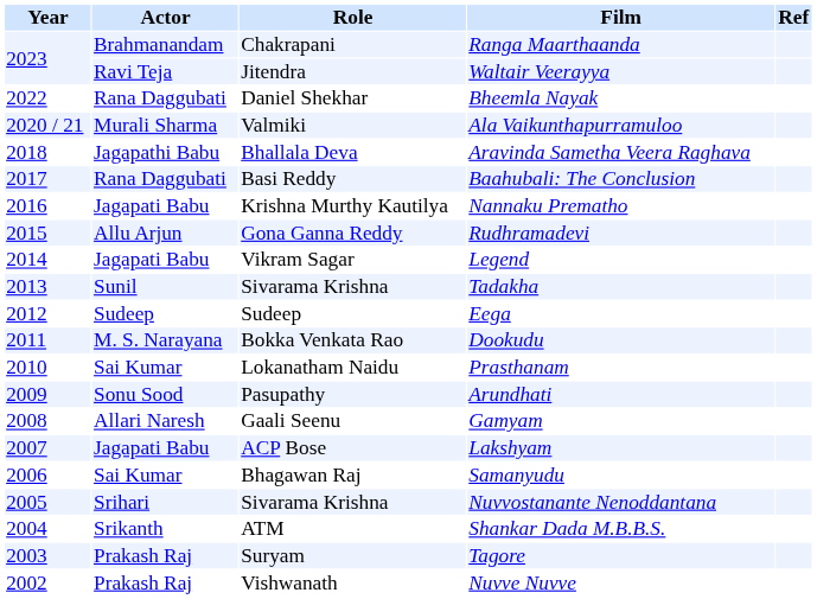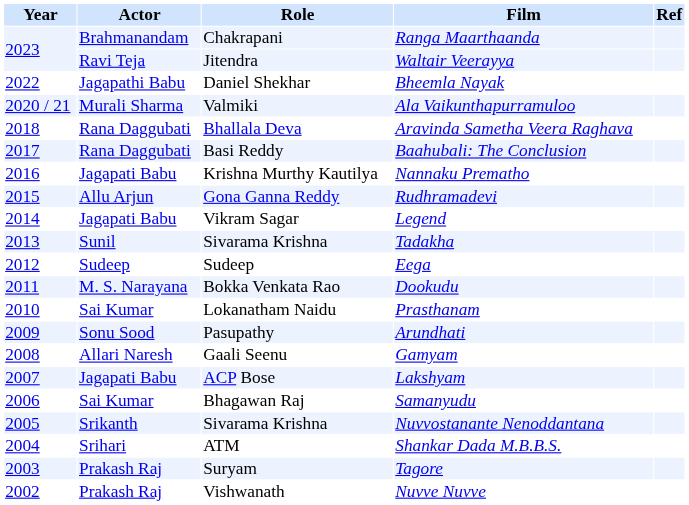 <table cellspacing="1" cellpadding="1" border="0" style="width:50%;">
 <tr style="background:#d1e4fd;">
 <th>Year</th>
 <th>Actor</th>
 <th>Role</th>
 <th>Film</th>
 <th>Ref</th>
 </tr>
 <tr style="background:#edf3fe;">
 <td rowspan="2"><a href='#'>2023</a></td>
 <td><a href='#'>Brahmanandam</a></td>
 <td>Chakrapani</td>
 <td><em><a href='#'>Ranga Maarthaanda</a></em></td>
 <td></td>
 </tr>
 <tr style="background:#edf3fe;">
 <td><a href='#'>Ravi Teja</a></td>
 <td>Jitendra</td>
 <td><em><a href='#'>Waltair Veerayya</a></em></td>
 <td></td>
 </tr>
 <tr>
 <td><a href='#'>2022</a></td>
-<td><a href='#'>Rana Daggubati</a></td>
+<td><a href='#'>Jagapathi Babu</a></td>
 <td>Daniel Shekhar</td>
 <td><em><a href='#'>Bheemla Nayak</a></em></td>
 <td></td>
 </tr>
 <tr style="background:#edf3fe;">
 <td><a href='#'>2020 / 21</a></td>
 <td><a href='#'>Murali Sharma</a></td>
 <td>Valmiki</td>
 <td><em><a href='#'>Ala Vaikunthapurramuloo</a></em></td>
 <td></td>
 </tr>
 <tr>
 <td><a href='#'>2018</a></td>
-<td><a href='#'>Jagapathi Babu</a></td>
+<td><a href='#'>Rana Daggubati</a></td>
 <td><a href='#'>Bhallala Deva</a></td>
 <td><em><a href='#'>Aravinda Sametha Veera Raghava</a></em></td>
 <td></td>
 </tr>
 <tr style="background:#edf3fe;">
 <td><a href='#'>2017</a></td>
 <td><a href='#'>Rana Daggubati</a></td>
 <td>Basi Reddy</td>
 <td><em><a href='#'>Baahubali: The Conclusion</a></em></td>
 <td></td>
 </tr>
 <tr>
 <td><a href='#'>2016</a></td>
 <td><a href='#'>Jagapati Babu</a></td>
 <td>Krishna Murthy Kautilya</td>
 <td><em><a href='#'>Nannaku Prematho</a></em></td>
 <td></td>
 </tr>
 <tr style="background:#edf3fe;">
 <td><a href='#'>2015</a></td>
 <td><a href='#'>Allu Arjun</a></td>
 <td><a href='#'>Gona Ganna Reddy</a></td>
 <td><em><a href='#'>Rudhramadevi</a></em></td>
 <td></td>
 </tr>
 <tr>
 <td><a href='#'>2014</a></td>
 <td><a href='#'>Jagapati Babu</a></td>
 <td>Vikram Sagar</td>
 <td><em><a href='#'>Legend</a></em></td>
 <td></td>
 </tr>
 <tr style="background:#edf3fe;">
 <td><a href='#'>2013</a></td>
 <td><a href='#'>Sunil</a></td>
 <td>Sivarama Krishna</td>
 <td><em><a href='#'>Tadakha</a></em></td>
 <td></td>
 </tr>
 <tr>
 <td><a href='#'>2012</a></td>
 <td><a href='#'>Sudeep</a></td>
 <td>Sudeep</td>
 <td><em><a href='#'>Eega</a></em></td>
 <td></td>
 </tr>
 <tr style="background:#edf3fe;">
 <td><a href='#'>2011</a></td>
 <td><a href='#'>M. S. Narayana</a></td>
 <td>Bokka Venkata Rao</td>
 <td><em><a href='#'>Dookudu</a></em></td>
 <td></td>
 </tr>
 <tr>
 <td><a href='#'>2010</a></td>
 <td><a href='#'>Sai Kumar</a></td>
 <td>Lokanatham Naidu</td>
 <td><em><a href='#'>Prasthanam</a></em></td>
 <td></td>
 </tr>
 <tr style="background:#edf3fe;">
 <td><a href='#'>2009</a></td>
 <td><a href='#'>Sonu Sood</a></td>
 <td>Pasupathy</td>
 <td><em><a href='#'>Arundhati</a></em></td>
 <td></td>
 </tr>
 <tr>
 <td><a href='#'>2008</a></td>
 <td><a href='#'>Allari Naresh</a></td>
 <td>Gaali Seenu</td>
 <td><em><a href='#'>Gamyam</a></em></td>
 <td></td>
 </tr>
 <tr style="background:#edf3fe;">
 <td><a href='#'>2007</a></td>
 <td><a href='#'>Jagapati Babu</a></td>
 <td><a href='#'>ACP</a> Bose</td>
 <td><em><a href='#'>Lakshyam</a></em></td>
 <td></td>
 </tr>
 <tr>
 <td><a href='#'>2006</a></td>
 <td><a href='#'>Sai Kumar</a></td>
 <td>Bhagawan Raj</td>
 <td><em><a href='#'>Samanyudu</a></em></td>
 <td></td>
 </tr>
 <tr style="background:#edf3fe;">
 <td><a href='#'>2005</a></td>
-<td><a href='#'>Srihari</a></td>
+<td><a href='#'>Srikanth</a></td>
 <td>Sivarama Krishna</td>
 <td><em><a href='#'>Nuvvostanante Nenoddantana</a></em></td>
 <td></td>
 </tr>
 <tr>
 <td><a href='#'>2004</a></td>
-<td><a href='#'>Srikanth</a></td>
+<td><a href='#'>Srihari</a></td>
 <td>ATM</td>
 <td><em><a href='#'>Shankar Dada M.B.B.S.</a></em></td>
 <td></td>
 </tr>
 <tr style="background:#edf3fe;">
 <td><a href='#'>2003</a></td>
 <td><a href='#'>Prakash Raj</a></td>
 <td>Suryam</td>
 <td><em><a href='#'>Tagore</a></em></td>
 <td></td>
 </tr>
 <tr>
 <td><a href='#'>2002</a></td>
 <td><a href='#'>Prakash Raj</a></td>
 <td>Vishwanath</td>
 <td><em><a href='#'>Nuvve Nuvve</a></em></td>
 <td></td>
 </tr>
 </table>
